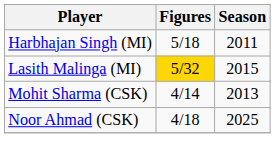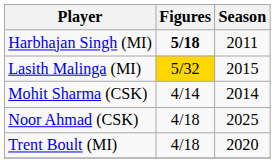 <table class="wikitable" style="text-align:center;">
 <tr>
 <th>Player</th>
 <th>Figures</th>
 <th>Season</th>
 </tr>
 <tr>
 <td style="text-align:left;"> <a href='#'>Harbhajan Singh</a> (MI)</td>
-<td>5/18</td>
+<td><strong>5/18</strong></td>
 <td>2011</td>
 </tr>
 <tr>
 <td style="text-align:left;"> <a href='#'>Lasith Malinga</a> (MI)</td>
 <td style="background: gold;">5/32</td>
 <td>2015</td>
 </tr>
 <tr>
 <td style="text-align:left;"> <a href='#'>Mohit Sharma</a> (CSK)</td>
 <td>4/14</td>
-<td>2013</td>
+<td>2014</td>
 </tr>
 <tr>
 <td style="text-align:left;"> <a href='#'>Noor Ahmad</a> (CSK)</td>
 <td>4/18</td>
 <td>2025</td>
 </tr>
 <tr>
+<td style="text-align:left;"> <a href='#'>Trent Boult</a> (MI)</td>
+<td>4/18</td>
+<td>2020</td>
+</tr>
+<tr>
 </tr>
 </table>
